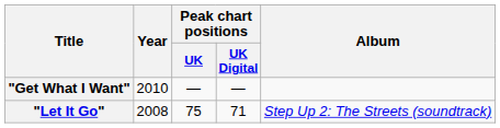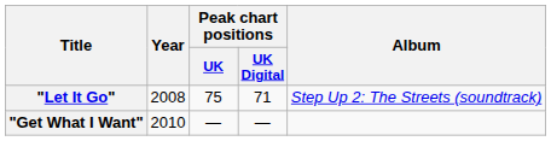 <table class="wikitable plainrowheaders" style="text-align:center;">
 <tr>
 <th scope="col" rowspan="2">Title</th>
 <th scope="col" rowspan="2">Year</th>
 <th scope="col" colspan="2">Peak chart positions</th>
 <th scope="col" rowspan="2">Album</th>
 </tr>
 <tr>
 <th scope="col" style="width:3em;font-size:90%;"><a href='#'>UK</a><br></th>
 <th scope="col" style="width:3em;font-size:90%;"><a href='#'>UK Digital</a><br></th>
 </tr>
 <tr>
+<th scope="row">"<a href='#'>Let It Go</a>"</th>
+<td>2008</td>
+<td>75</td>
+<td>71</td>
+<td><em><a href='#'>Step Up 2: The Streets (soundtrack)</a></em></td>
+</tr>
+<tr>
 <th scope="row">"Get What I Want"</th>
 <td>2010</td>
 <td>—</td>
 <td>—</td>
 <td></td>
 </tr>
-<tr>
-<th scope="row">"<a href='#'>Let It Go</a>"</th>
-<td>2008</td>
-<td>75</td>
-<td>71</td>
-<td><em><a href='#'>Step Up 2: The Streets (soundtrack)</a></em></td>
-</tr>
 </table>
